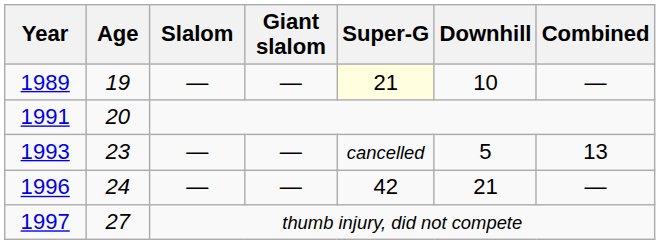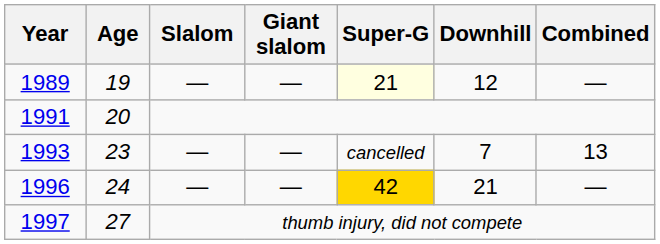 <table class=wikitable style="text-align:center">
 <tr>
 <th>  Year  </th>
 <th> Age </th>
 <th> Slalom </th>
 <th> Giant <br> slalom </th>
 <th>Super-G</th>
 <th>Downhill</th>
 <th>Combined</th>
 </tr>
 <tr>
 <td><a href='#'>1989</a></td>
 <td><em>19</em></td>
 <td>—</td>
 <td>—</td>
 <td style="background: lightyellow;">21</td>
-<td>10</td>
+<td>12</td>
 <td>—</td>
 </tr>
 <tr>
 <td><a href='#'>1991</a></td>
 <td><em>20</em></td>
 <td colspan=5></td>
 </tr>
 <tr>
 <td><a href='#'>1993</a></td>
 <td><em>23</em></td>
 <td>—</td>
 <td>—</td>
 <td><small><em>cancelled</em></small></td>
-<td>5</td>
+<td>7</td>
 <td>13</td>
 </tr>
 <tr>
 <td><a href='#'>1996</a></td>
 <td><em>24</em></td>
 <td>—</td>
 <td>—</td>
-<td>42</td>
+<td style="background: gold;">42</td>
 <td>21</td>
 <td>—</td>
 </tr>
 <tr>
 <td><a href='#'>1997</a></td>
 <td><em>27</em></td>
 <td colspan=5><small><em>thumb injury, did not compete</em></small></td>
 </tr>
 </table>
